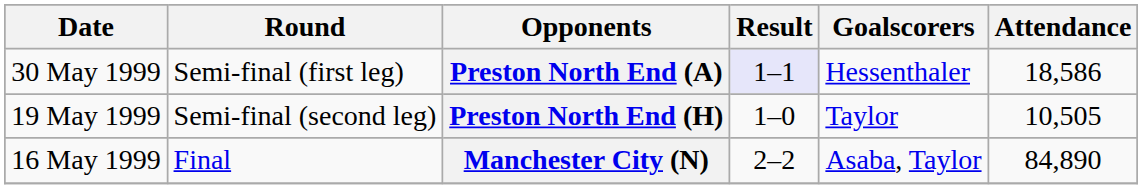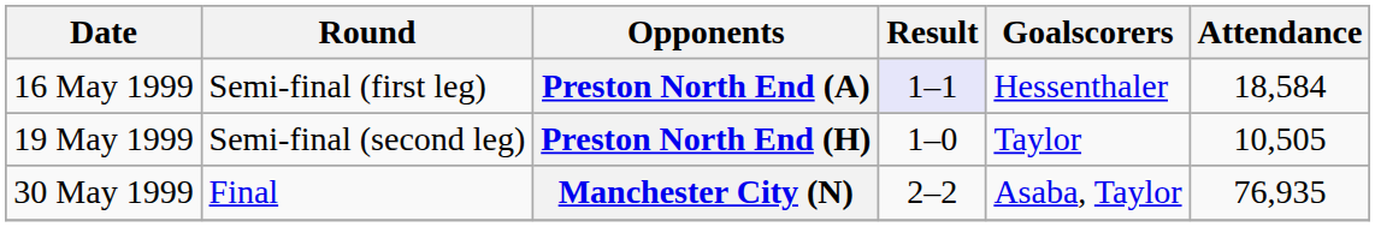 <table class="wikitable plainrowheaders sortable">
 <tr>
 <th scope=col>Date</th>
 <th scope=col>Round</th>
 <th scope=col>Opponents</th>
 <th scope=col>Result</th>
 <th scope=col class=unsortable>Goalscorers</th>
 <th scope=col>Attendance</th>
 </tr>
 <tr>
-<td>30 May 1999</td>
+<td>16 May 1999</td>
 <td>Semi-final (first leg)</td>
 <th scope=row><a href='#'>Preston North End</a> (A)</th>
 <td align=center style="background: lavender;">1–1</td>
 <td><a href='#'>Hessenthaler</a></td>
-<td align=center>18,586</td>
+<td align=center>18,584</td>
 </tr>
 <tr>
 <td>19 May 1999</td>
 <td>Semi-final (second leg)</td>
 <th scope=row><a href='#'>Preston North End</a> (H)</th>
 <td align=center>1–0</td>
 <td><a href='#'>Taylor</a></td>
 <td align=center>10,505</td>
 </tr>
 <tr>
-<td>16 May 1999</td>
+<td>30 May 1999</td>
 <td><a href='#'>Final</a></td>
 <th scope=row><a href='#'>Manchester City</a> (N)</th>
 <td align=center>2–2 </td>
 <td><a href='#'>Asaba</a>, <a href='#'>Taylor</a></td>
-<td align=center>84,890</td>
+<td align=center>76,935</td>
 </tr>
 <tr>
 </tr>
 </table>
